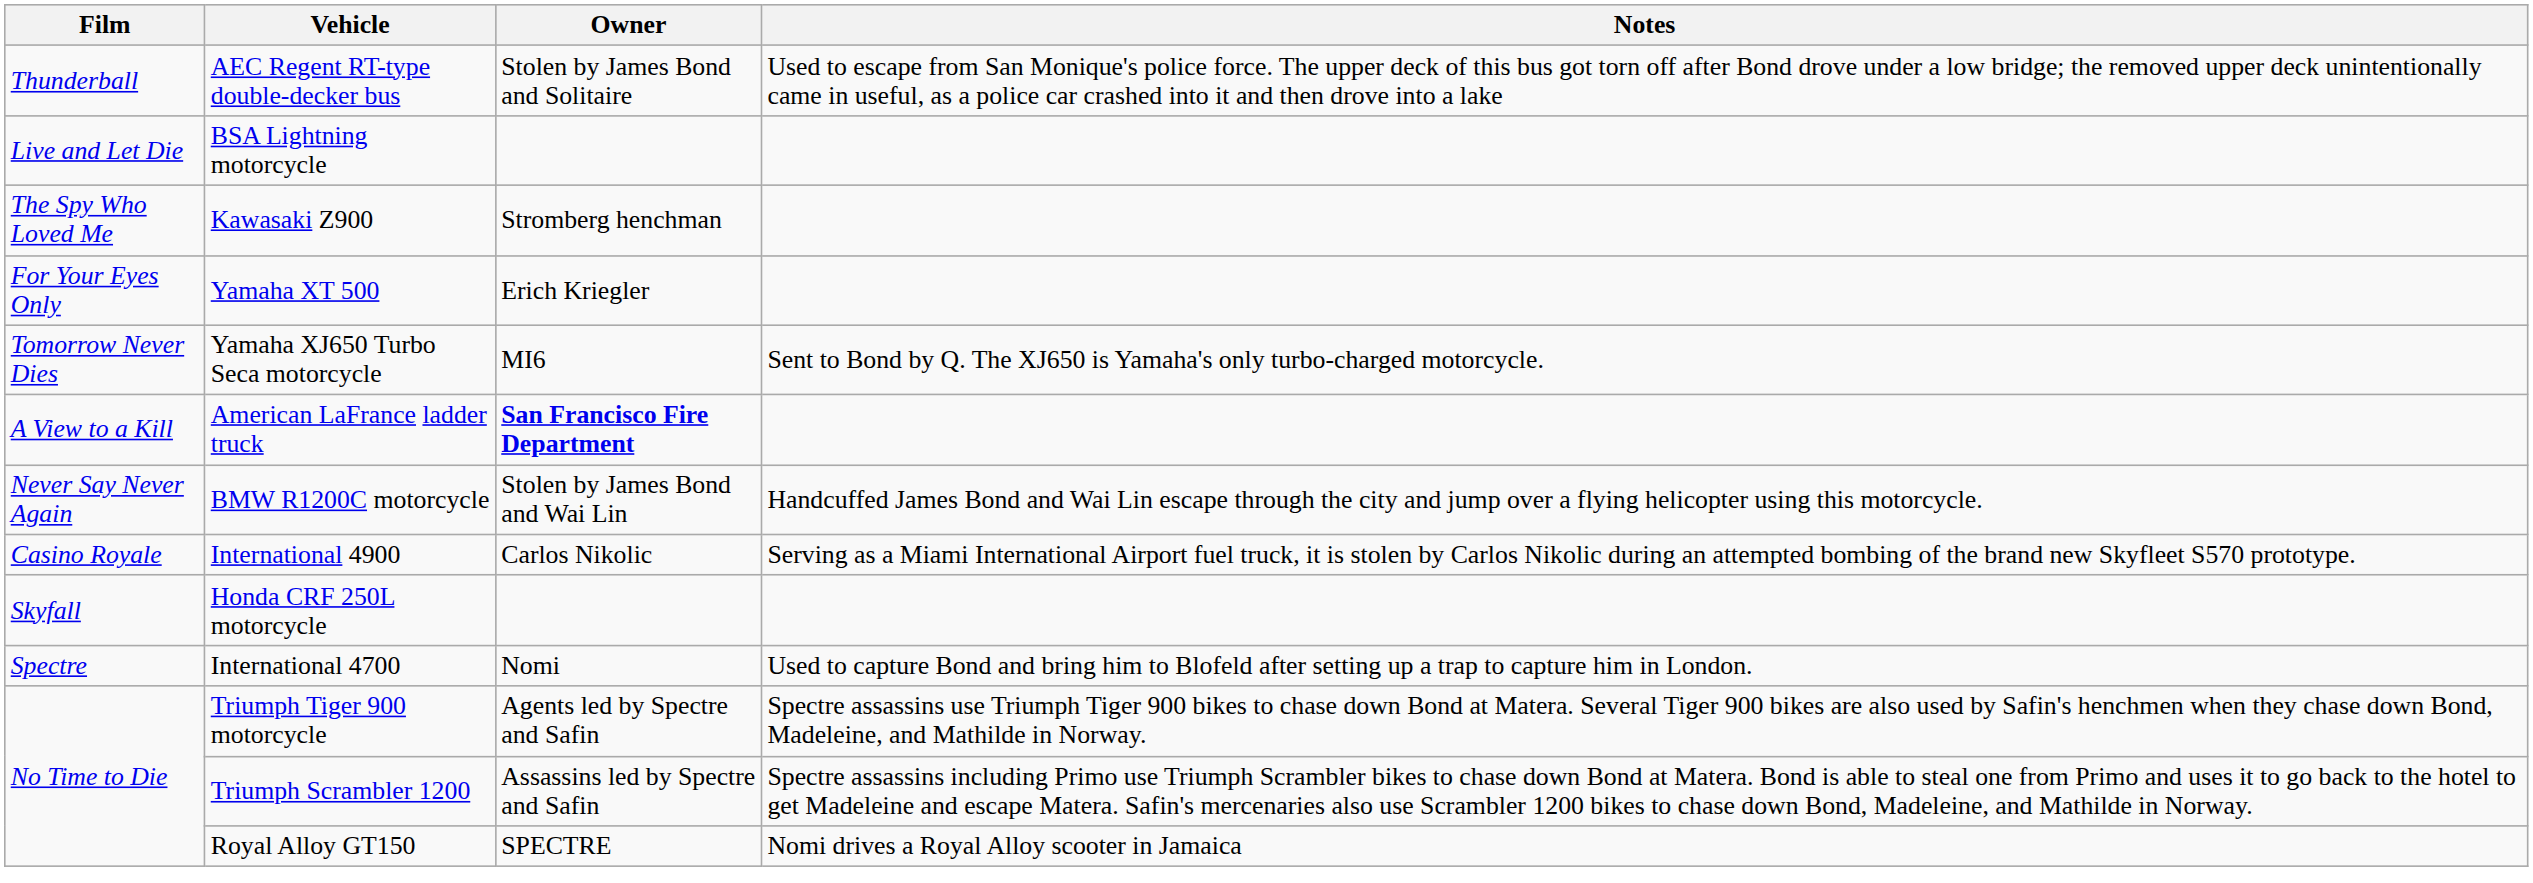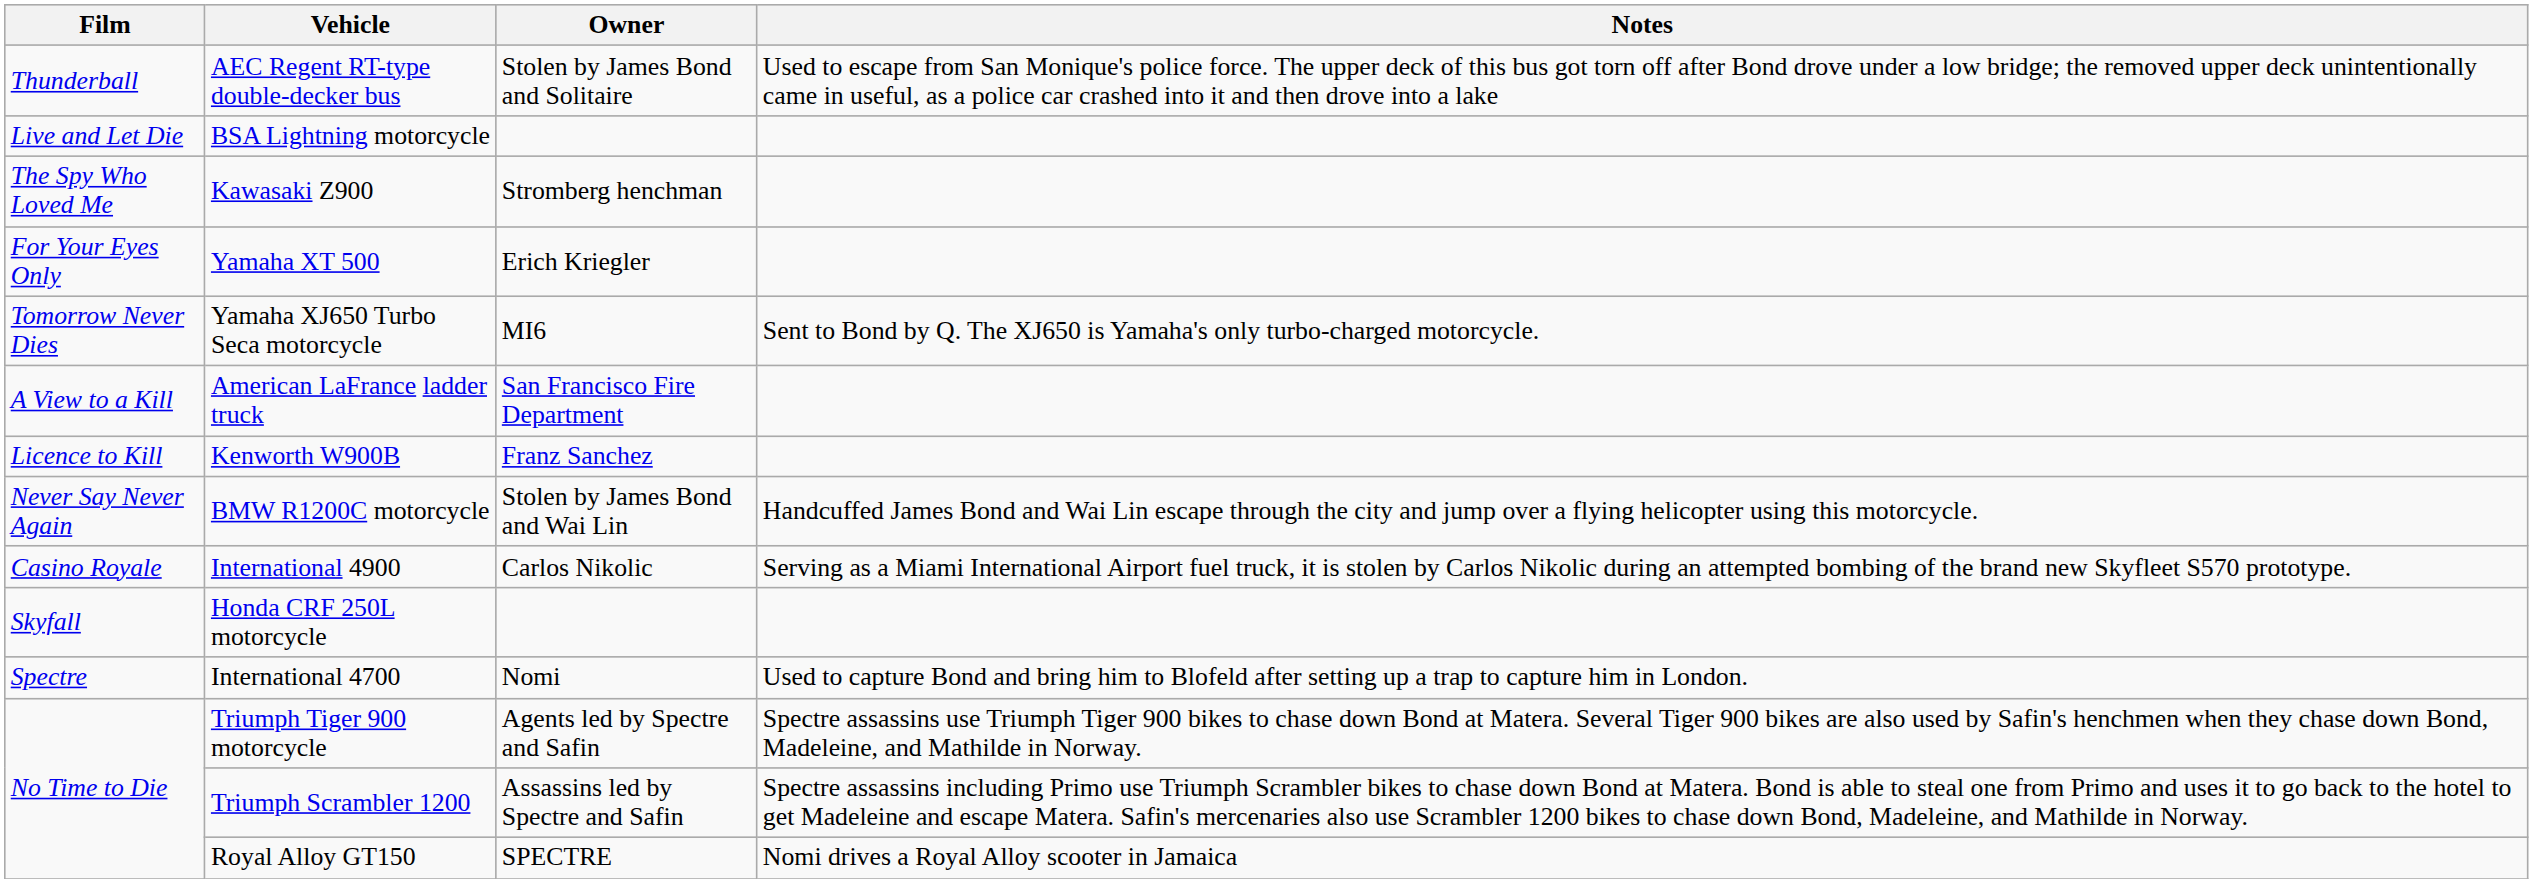 <table class="wikitable sortable">
 <tr>
 <th>Film</th>
 <th>Vehicle</th>
 <th>Owner</th>
 <th>Notes</th>
 </tr>
 <tr>
 <td><em><a href='#'>Thunderball</a></em></td>
 <td><a href='#'>AEC Regent RT-type</a> <a href='#'>double-decker bus</a></td>
 <td>Stolen by James Bond and Solitaire</td>
 <td>Used to escape from San Monique's police force. The upper deck of this bus got torn off after Bond drove under a low bridge; the removed upper deck unintentionally came in useful, as a police car crashed into it and then drove into a lake</td>
 </tr>
 <tr>
 <td><em><a href='#'>Live and Let Die</a></em></td>
 <td><a href='#'>BSA Lightning</a> motorcycle</td>
 <td></td>
 <td></td>
 </tr>
 <tr>
 <td><em><a href='#'>The Spy Who Loved Me</a></em></td>
 <td><a href='#'>Kawasaki</a> Z900</td>
 <td>Stromberg henchman</td>
 <td></td>
 </tr>
 <tr>
 <td><em><a href='#'>For Your Eyes Only</a></em></td>
 <td><a href='#'>Yamaha XT 500</a></td>
 <td>Erich Kriegler</td>
 <td></td>
 </tr>
 <tr>
 <td><em><a href='#'>Tomorrow Never Dies</a></em></td>
 <td>Yamaha XJ650 Turbo Seca motorcycle</td>
 <td>MI6</td>
 <td>Sent to Bond by Q. The XJ650 is Yamaha's only turbo-charged motorcycle.</td>
 </tr>
 <tr>
 <td><em><a href='#'>A View to a Kill</a></em></td>
 <td><a href='#'>American LaFrance</a> <a href='#'>ladder truck</a></td>
-<td><strong><a href='#'>San Francisco Fire Department</a></strong></td>
+<td><a href='#'>San Francisco Fire Department</a></td>
+<td></td>
+</tr>
+<tr>
+<td><em><a href='#'>Licence to Kill</a></em></td>
+<td><a href='#'>Kenworth W900B</a></td>
+<td><a href='#'>Franz Sanchez</a></td>
 <td></td>
 </tr>
 <tr>
 <td><em><a href='#'>Never Say Never Again</a></em></td>
 <td><a href='#'>BMW R1200C</a> motorcycle</td>
 <td>Stolen by James Bond and Wai Lin</td>
 <td>Handcuffed James Bond and Wai Lin escape through the city and jump over a flying helicopter using this motorcycle.</td>
 </tr>
 <tr>
 <td><em><a href='#'>Casino Royale</a></em></td>
 <td><a href='#'>International</a> 4900</td>
 <td>Carlos Nikolic</td>
 <td>Serving as a Miami International Airport fuel truck, it is stolen by Carlos Nikolic during an attempted bombing of the brand new Skyfleet S570 prototype.</td>
 </tr>
 <tr>
 <td><em><a href='#'>Skyfall</a></em></td>
 <td><a href='#'>Honda CRF 250L</a> motorcycle</td>
 <td></td>
 <td></td>
 </tr>
 <tr>
 <td><em><a href='#'>Spectre</a></em></td>
 <td>International 4700</td>
 <td>Nomi</td>
 <td>Used to capture Bond and bring him to Blofeld after setting up a trap to capture him in London.</td>
 </tr>
 <tr>
 <td rowspan="3"><em><a href='#'>No Time to Die</a></em></td>
 <td><a href='#'>Triumph Tiger 900</a> motorcycle</td>
 <td>Agents led by Spectre and Safin</td>
 <td>Spectre assassins use Triumph Tiger 900 bikes to chase down Bond at Matera. Several Tiger 900 bikes are also used by Safin's henchmen when they chase down Bond, Madeleine, and Mathilde in Norway.</td>
 </tr>
 <tr>
 <td><a href='#'>Triumph Scrambler 1200</a></td>
 <td>Assassins led by Spectre and Safin</td>
 <td>Spectre assassins including Primo use Triumph Scrambler bikes to chase down Bond at Matera. Bond is able to steal one from Primo and uses it to go back to the hotel to get Madeleine and escape Matera. Safin's mercenaries also use Scrambler 1200 bikes to chase down Bond, Madeleine, and Mathilde in Norway.</td>
 </tr>
 <tr>
 <td>Royal Alloy GT150</td>
 <td>SPECTRE</td>
 <td>Nomi drives a Royal Alloy scooter in Jamaica</td>
 </tr>
 </table>
